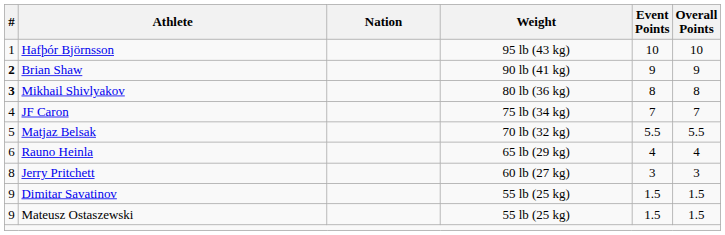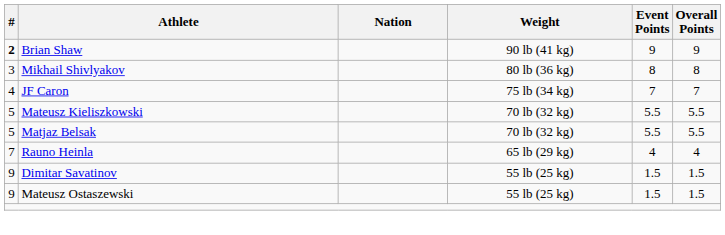 <table class="wikitable sortable" style="text-align:center;width: 70%;">
 <tr>
 <th scope="col" style="width: 10px;">#</th>
 <th scope="col">Athlete</th>
 <th scope="col">Nation</th>
 <th scope="col">Weight</th>
 <th scope="col" style="width: 10px;">Event Points</th>
 <th scope="col" style="width: 10px;">Overall Points</th>
 </tr>
 <tr>
-<td>1</td>
-<td align=left><a href='#'>Hafþór Björnsson</a></td>
-<td align=left></td>
-<td>95 lb (43 kg)</td>
-<td>10</td>
-<td>10</td>
-</tr>
-<tr>
 <td><strong>2</strong></td>
 <td align=left><a href='#'>Brian Shaw</a></td>
 <td align=left></td>
 <td>90 lb (41 kg)</td>
 <td>9</td>
 <td>9</td>
 </tr>
 <tr>
-<td><strong>3</strong></td>
+<td>3</td>
 <td align=left><a href='#'>Mikhail Shivlyakov</a></td>
 <td align=left></td>
 <td>80 lb (36 kg)</td>
 <td>8</td>
 <td>8</td>
 </tr>
 <tr>
 <td>4</td>
 <td align=left><a href='#'>JF Caron</a></td>
 <td align=left></td>
 <td>75 lb (34 kg)</td>
 <td>7</td>
 <td>7</td>
 </tr>
 <tr>
 <td>5</td>
+<td align=left><a href='#'>Mateusz Kieliszkowski</a></td>
+<td align=left></td>
+<td>70 lb (32 kg)</td>
+<td>5.5</td>
+<td>5.5</td>
+</tr>
+<tr>
+<td>5</td>
 <td align=left><a href='#'>Matjaz Belsak</a></td>
 <td align=left></td>
 <td>70 lb (32 kg)</td>
 <td>5.5</td>
 <td>5.5</td>
 </tr>
 <tr>
-<td>6</td>
+<td>7</td>
 <td align=left><a href='#'>Rauno Heinla</a></td>
 <td align=left></td>
 <td>65 lb (29 kg)</td>
 <td>4</td>
 <td>4</td>
-</tr>
-<tr>
-<td>8</td>
-<td align=left><a href='#'>Jerry Pritchett</a></td>
-<td align=left></td>
-<td>60 lb (27 kg)</td>
-<td>3</td>
-<td>3</td>
 </tr>
 <tr>
 <td>9</td>
 <td align=left><a href='#'>Dimitar Savatinov</a></td>
 <td align=left></td>
 <td>55 lb (25 kg)</td>
 <td>1.5</td>
 <td>1.5</td>
 </tr>
 <tr>
 <td>9</td>
 <td align=left>Mateusz Ostaszewski</td>
 <td align=left></td>
 <td>55 lb (25 kg)</td>
 <td>1.5</td>
 <td>1.5</td>
 </tr>
 <tr class="sortbottom">
 <td colspan="6"></td>
 </tr>
 </table>
